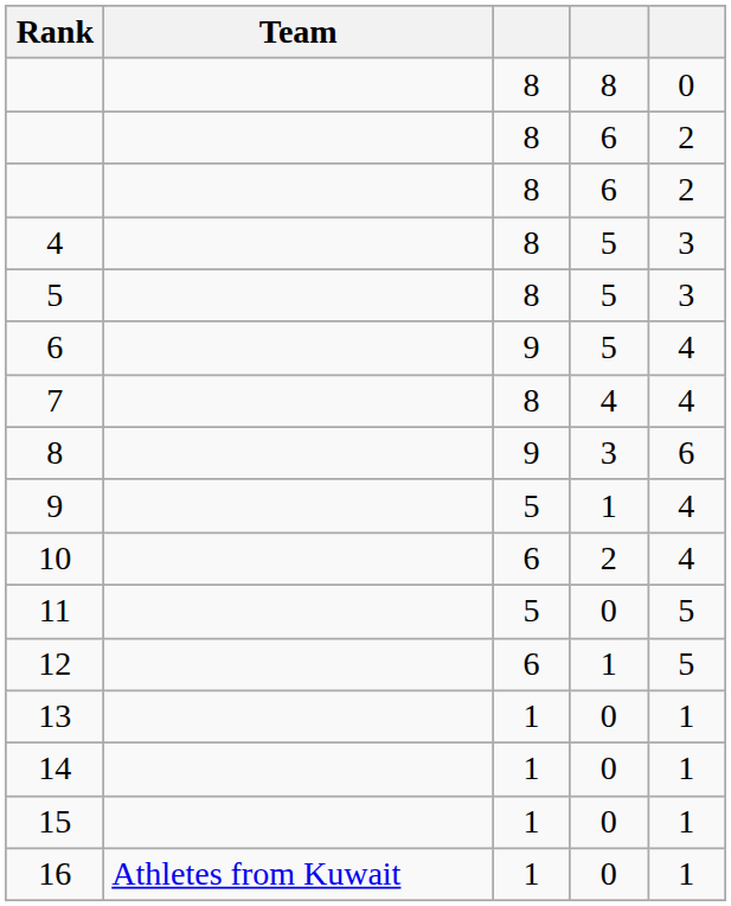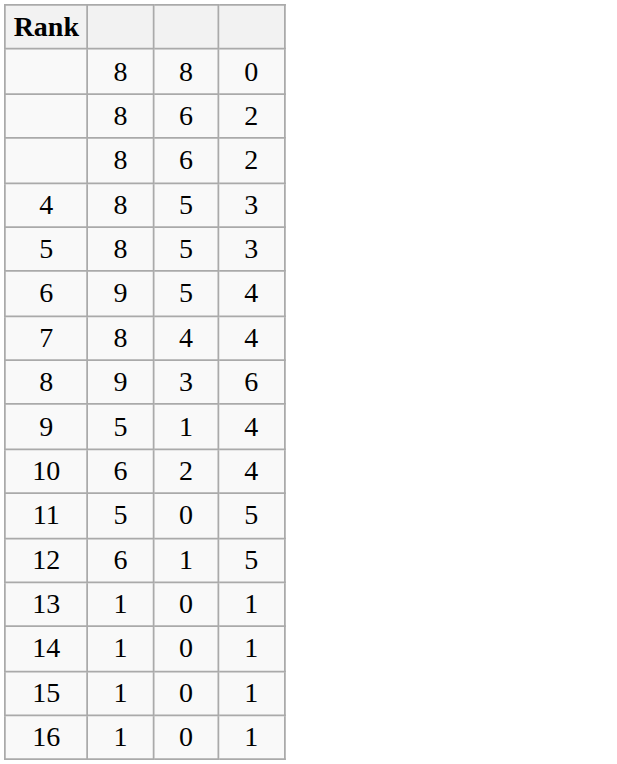 <table class="wikitable" style="text-align: center;">
 <tr>
 <th width=40>Rank</th>
-<th width=180>Team</th>
 <th width=30></th>
 <th width=30></th>
 <th width=30></th>
 </tr>
 <tr>
 <td></td>
-<td align=left></td>
 <td>8</td>
 <td>8</td>
 <td>0</td>
 </tr>
 <tr>
 <td></td>
-<td align=left></td>
 <td>8</td>
 <td>6</td>
 <td>2</td>
 </tr>
 <tr>
 <td></td>
-<td align=left></td>
 <td>8</td>
 <td>6</td>
 <td>2</td>
 </tr>
 <tr>
 <td>4</td>
-<td align=left></td>
 <td>8</td>
 <td>5</td>
 <td>3</td>
 </tr>
 <tr>
 <td>5</td>
-<td align=left></td>
 <td>8</td>
 <td>5</td>
 <td>3</td>
 </tr>
 <tr>
 <td>6</td>
-<td align=left></td>
 <td>9</td>
 <td>5</td>
 <td>4</td>
 </tr>
 <tr>
 <td>7</td>
-<td align=left></td>
 <td>8</td>
 <td>4</td>
 <td>4</td>
 </tr>
 <tr>
 <td>8</td>
-<td align=left></td>
 <td>9</td>
 <td>3</td>
 <td>6</td>
 </tr>
 <tr>
 <td>9</td>
-<td align=left></td>
 <td>5</td>
 <td>1</td>
 <td>4</td>
 </tr>
 <tr>
 <td>10</td>
-<td align=left></td>
 <td>6</td>
 <td>2</td>
 <td>4</td>
 </tr>
 <tr>
 <td>11</td>
-<td align=left></td>
 <td>5</td>
 <td>0</td>
 <td>5</td>
 </tr>
 <tr>
 <td>12</td>
-<td align=left></td>
 <td>6</td>
 <td>1</td>
 <td>5</td>
 </tr>
 <tr>
 <td>13</td>
-<td align=left></td>
 <td>1</td>
 <td>0</td>
 <td>1</td>
 </tr>
 <tr>
 <td>14</td>
-<td align=left></td>
 <td>1</td>
 <td>0</td>
 <td>1</td>
 </tr>
 <tr>
 <td>15</td>
-<td align=left></td>
 <td>1</td>
 <td>0</td>
 <td>1</td>
 </tr>
 <tr>
 <td>16</td>
-<td align=left> <a href='#'>Athletes from Kuwait</a></td>
 <td>1</td>
 <td>0</td>
 <td>1</td>
 </tr>
 </table>
